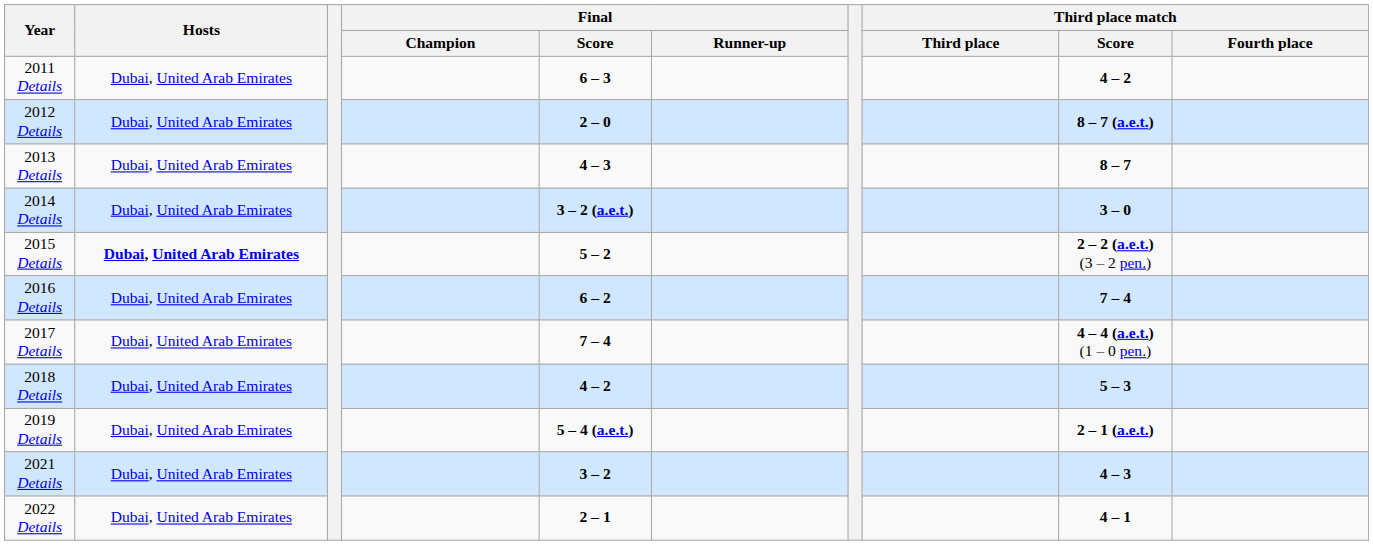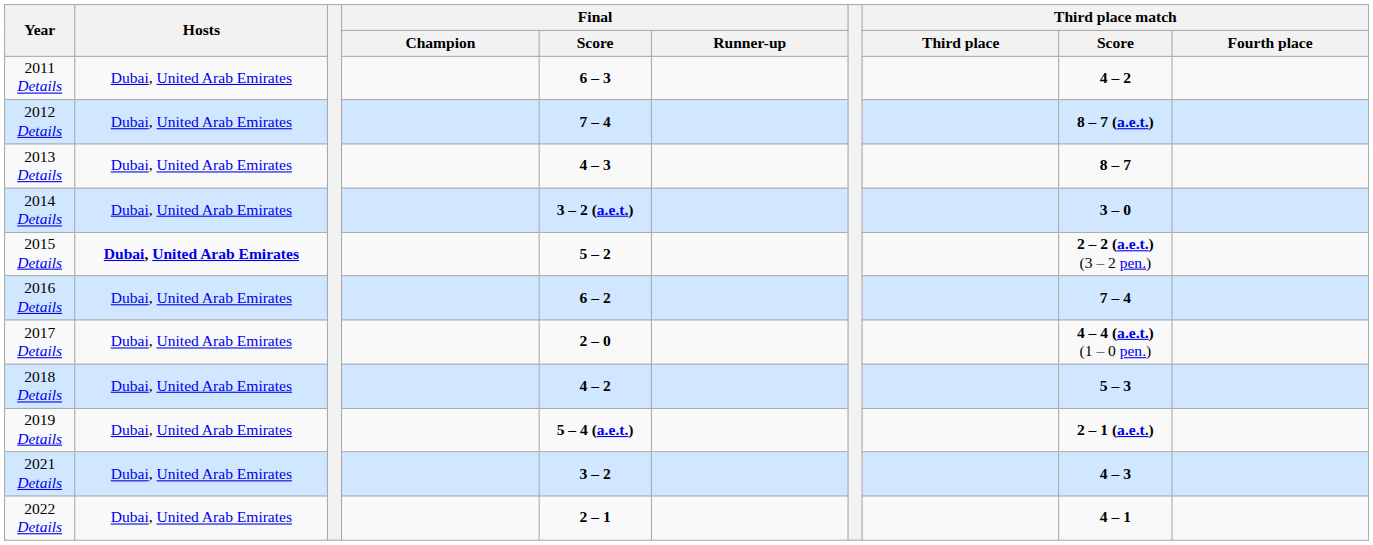 <table class=wikitable style="font-size:90%; text-align:center;" width=100%>
 <tr bgcolor=#C1D8FF>
 <th rowspan=2 width=5%>Year</th>
 <th rowspan=2 width=18%>Hosts</th>
 <th width=1% rowspan=13 bgcolor=ffffff></th>
 <th colspan=3>Final</th>
 <th width=1% rowspan=13 bgcolor=ffffff></th>
 <th colspan=3>Third place match</th>
 </tr>
 <tr bgcolor=#EFEFEF align=center>
 <th width=14%>Champion</th>
 <th width=8%>Score</th>
 <th width=14%>Runner-up</th>
 <th width=14%>Third place</th>
 <th width=8%>Score</th>
 <th width=14%>Fourth place</th>
 </tr>
 <tr>
 <td>2011<br><em><a href='#'>Details</a></em></td>
 <td> <a href='#'>Dubai</a>, <a href='#'>United Arab Emirates</a></td>
 <td><strong></strong></td>
 <td><strong>6 – 3</strong></td>
 <td></td>
 <td></td>
 <td><strong>4 – 2</strong></td>
 <td></td>
 </tr>
 <tr bgcolor=#D0E7FF>
 <td>2012<br><em><a href='#'>Details</a></em></td>
 <td> <a href='#'>Dubai</a>, <a href='#'>United Arab Emirates</a></td>
 <td><strong></strong></td>
-<td><strong>2 – 0</strong></td>
+<td><strong>7 – 4</strong></td>
 <td></td>
 <td></td>
 <td><strong>8 – 7 (<a href='#'>a.e.t.</a>)</strong></td>
 <td></td>
 </tr>
 <tr>
 <td>2013<br><em><a href='#'>Details</a></em></td>
 <td> <a href='#'>Dubai</a>, <a href='#'>United Arab Emirates</a></td>
 <td><strong></strong></td>
 <td><strong>4 – 3</strong></td>
 <td></td>
 <td></td>
 <td><strong>8 – 7</strong></td>
 <td></td>
 </tr>
 <tr bgcolor=#D0E7FF>
 <td>2014<br><em><a href='#'>Details</a></em></td>
 <td> <a href='#'>Dubai</a>, <a href='#'>United Arab Emirates</a></td>
 <td><strong></strong></td>
 <td><strong>3 – 2 (<a href='#'>a.e.t.</a>)</strong></td>
 <td></td>
 <td></td>
 <td><strong>3 – 0</strong></td>
 <td></td>
 </tr>
 <tr>
 <td>2015<br><em><a href='#'>Details</a></em></td>
 <td><strong> <a href='#'>Dubai</a>, <a href='#'>United Arab Emirates</a></strong></td>
 <td><strong></strong></td>
 <td><strong>5 – 2</strong></td>
 <td></td>
 <td></td>
 <td><strong>2 – 2 (<a href='#'>a.e.t.</a>)</strong> <br>(3 – 2 <a href='#'>pen.</a>)</td>
 <td></td>
 </tr>
 <tr bgcolor=#D0E7FF>
 <td>2016<br><em><a href='#'>Details</a></em></td>
 <td> <a href='#'>Dubai</a>, <a href='#'>United Arab Emirates</a></td>
 <td><strong></strong></td>
 <td><strong>6 – 2</strong></td>
 <td></td>
 <td></td>
 <td><strong> 7 – 4 </strong></td>
 <td></td>
 </tr>
 <tr>
 <td>2017<br><em><a href='#'>Details</a></em></td>
 <td> <a href='#'>Dubai</a>, <a href='#'>United Arab Emirates</a></td>
 <td><strong></strong></td>
-<td><strong>7 – 4</strong></td>
+<td><strong>2 – 0</strong></td>
 <td></td>
 <td></td>
 <td><strong>4 – 4 (<a href='#'>a.e.t.</a>)</strong> <br>(1 – 0 <a href='#'>pen.</a>)</td>
 <td></td>
 </tr>
 <tr bgcolor=#D0E7FF>
 <td>2018<br><em><a href='#'>Details</a></em></td>
 <td> <a href='#'>Dubai</a>, <a href='#'>United Arab Emirates</a></td>
 <td><strong></strong></td>
 <td><strong>4 – 2</strong></td>
 <td></td>
 <td></td>
 <td><strong>5 – 3</strong></td>
 <td></td>
 </tr>
 <tr>
 <td>2019<br><em><a href='#'>Details</a></em></td>
 <td> <a href='#'>Dubai</a>, <a href='#'>United Arab Emirates</a></td>
 <td><strong></strong></td>
 <td><strong>5 – 4 (<a href='#'>a.e.t.</a>)</strong></td>
 <td></td>
 <td></td>
 <td><strong>2 – 1 (<a href='#'>a.e.t.</a>)</strong></td>
 <td></td>
 </tr>
 <tr bgcolor=#D0E7FF>
 <td>2021<br><em><a href='#'>Details</a></em></td>
 <td> <a href='#'>Dubai</a>, <a href='#'>United Arab Emirates</a></td>
 <td><strong></strong></td>
 <td><strong> 3 – 2 </strong></td>
 <td></td>
 <td></td>
 <td><strong>4 – 3</strong></td>
 <td></td>
 </tr>
 <tr>
 <td>2022<br><em><a href='#'>Details</a></em></td>
 <td> <a href='#'>Dubai</a>, <a href='#'>United Arab Emirates</a></td>
 <td><strong></strong></td>
 <td><strong>2 – 1</strong></td>
 <td></td>
 <td></td>
 <td><strong>4 – 1</strong></td>
 <td></td>
 </tr>
 </table>
